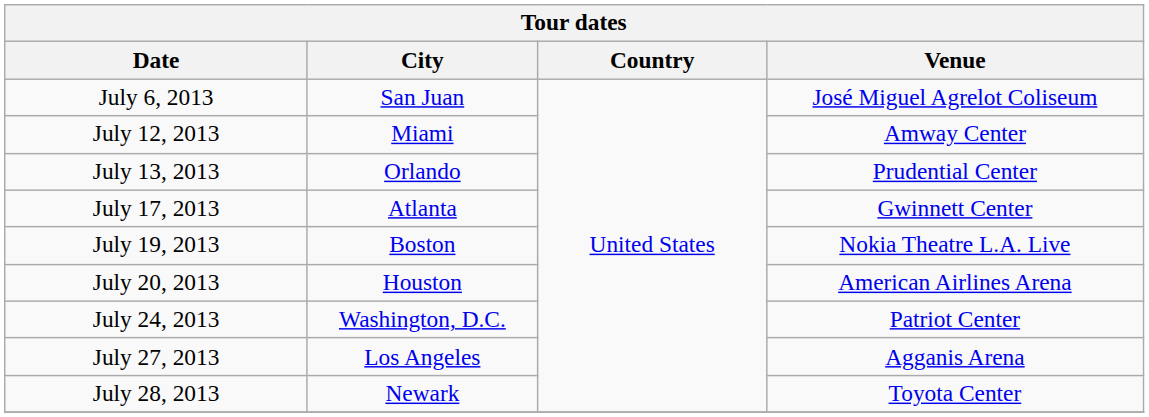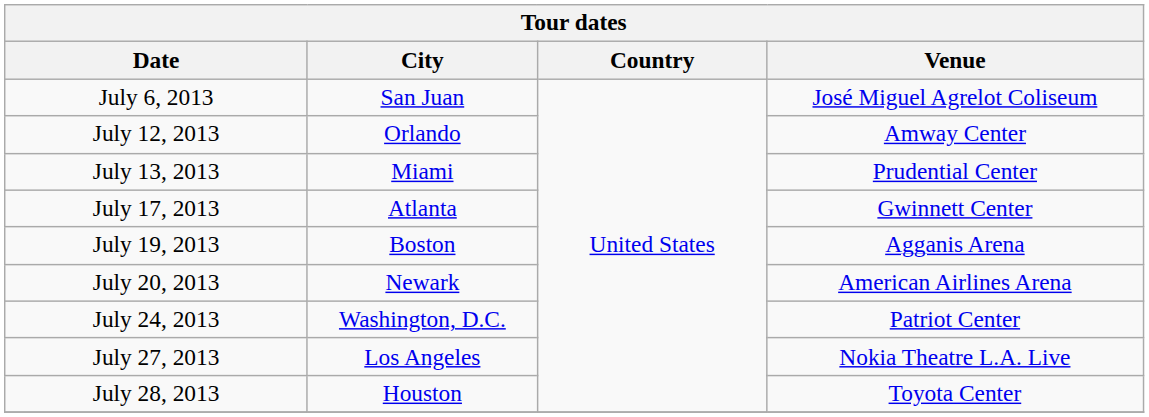 <table class="wikitable" style="text-align:center;">
 <tr>
 <th colspan=4>Tour dates</th>
 </tr>
 <tr>
 <th style="width:200px;">Date</th>
 <th style="width:150px;">City</th>
 <th style="width:150px;">Country</th>
 <th style="width:250px;">Venue</th>
 </tr>
 <tr>
 <td>July 6, 2013</td>
 <td><a href='#'>San Juan</a></td>
 <td rowspan="9"><a href='#'>United States</a></td>
 <td><a href='#'>José Miguel Agrelot Coliseum</a></td>
 </tr>
 <tr>
 <td>July 12, 2013</td>
-<td><a href='#'>Miami</a></td>
+<td><a href='#'>Orlando</a></td>
 <td><a href='#'>Amway Center</a></td>
 </tr>
 <tr>
 <td>July 13, 2013</td>
-<td><a href='#'>Orlando</a></td>
+<td><a href='#'>Miami</a></td>
 <td><a href='#'>Prudential Center</a></td>
 </tr>
 <tr>
 <td>July 17, 2013</td>
 <td><a href='#'>Atlanta</a></td>
 <td><a href='#'>Gwinnett Center</a></td>
 </tr>
 <tr>
 <td>July 19, 2013</td>
 <td><a href='#'>Boston</a></td>
-<td><a href='#'>Nokia Theatre L.A. Live</a></td>
+<td><a href='#'>Agganis Arena</a></td>
 </tr>
 <tr>
 <td>July 20, 2013</td>
-<td><a href='#'>Houston</a></td>
+<td><a href='#'>Newark</a></td>
 <td><a href='#'>American Airlines Arena</a></td>
 </tr>
 <tr>
 <td>July 24, 2013</td>
 <td><a href='#'>Washington, D.C.</a></td>
 <td><a href='#'>Patriot Center</a></td>
 </tr>
 <tr>
 <td>July 27, 2013</td>
 <td><a href='#'>Los Angeles</a></td>
-<td><a href='#'>Agganis Arena</a></td>
+<td><a href='#'>Nokia Theatre L.A. Live</a></td>
 </tr>
 <tr>
 <td>July 28, 2013</td>
-<td><a href='#'>Newark</a></td>
+<td><a href='#'>Houston</a></td>
 <td><a href='#'>Toyota Center</a></td>
 </tr>
 <tr>
 </tr>
 </table>
